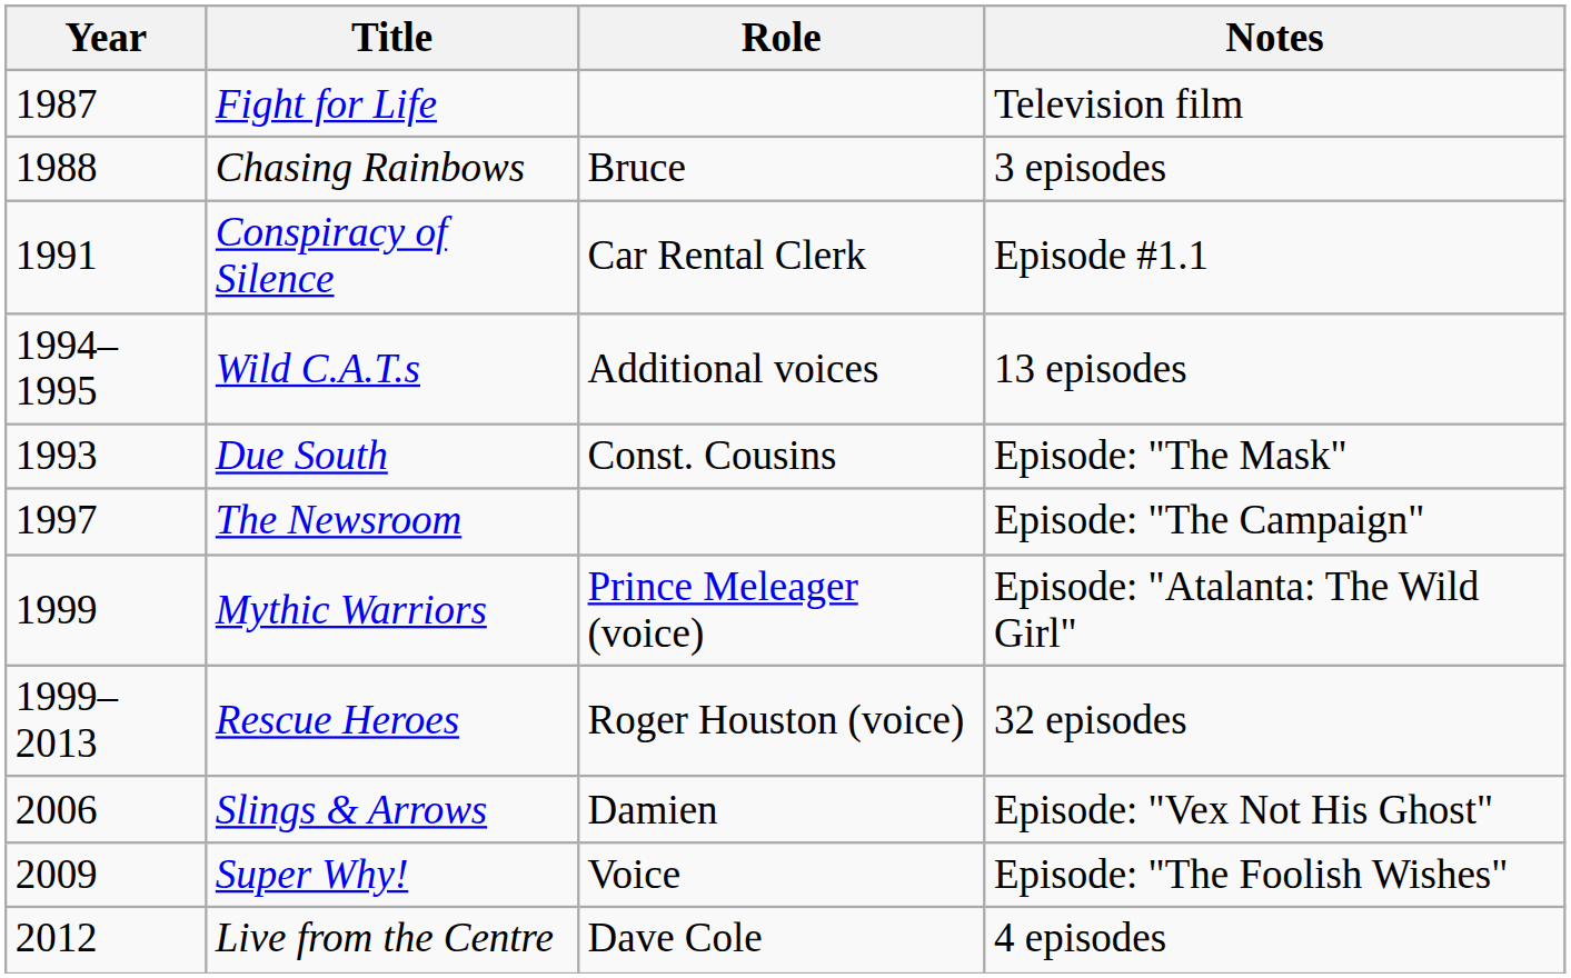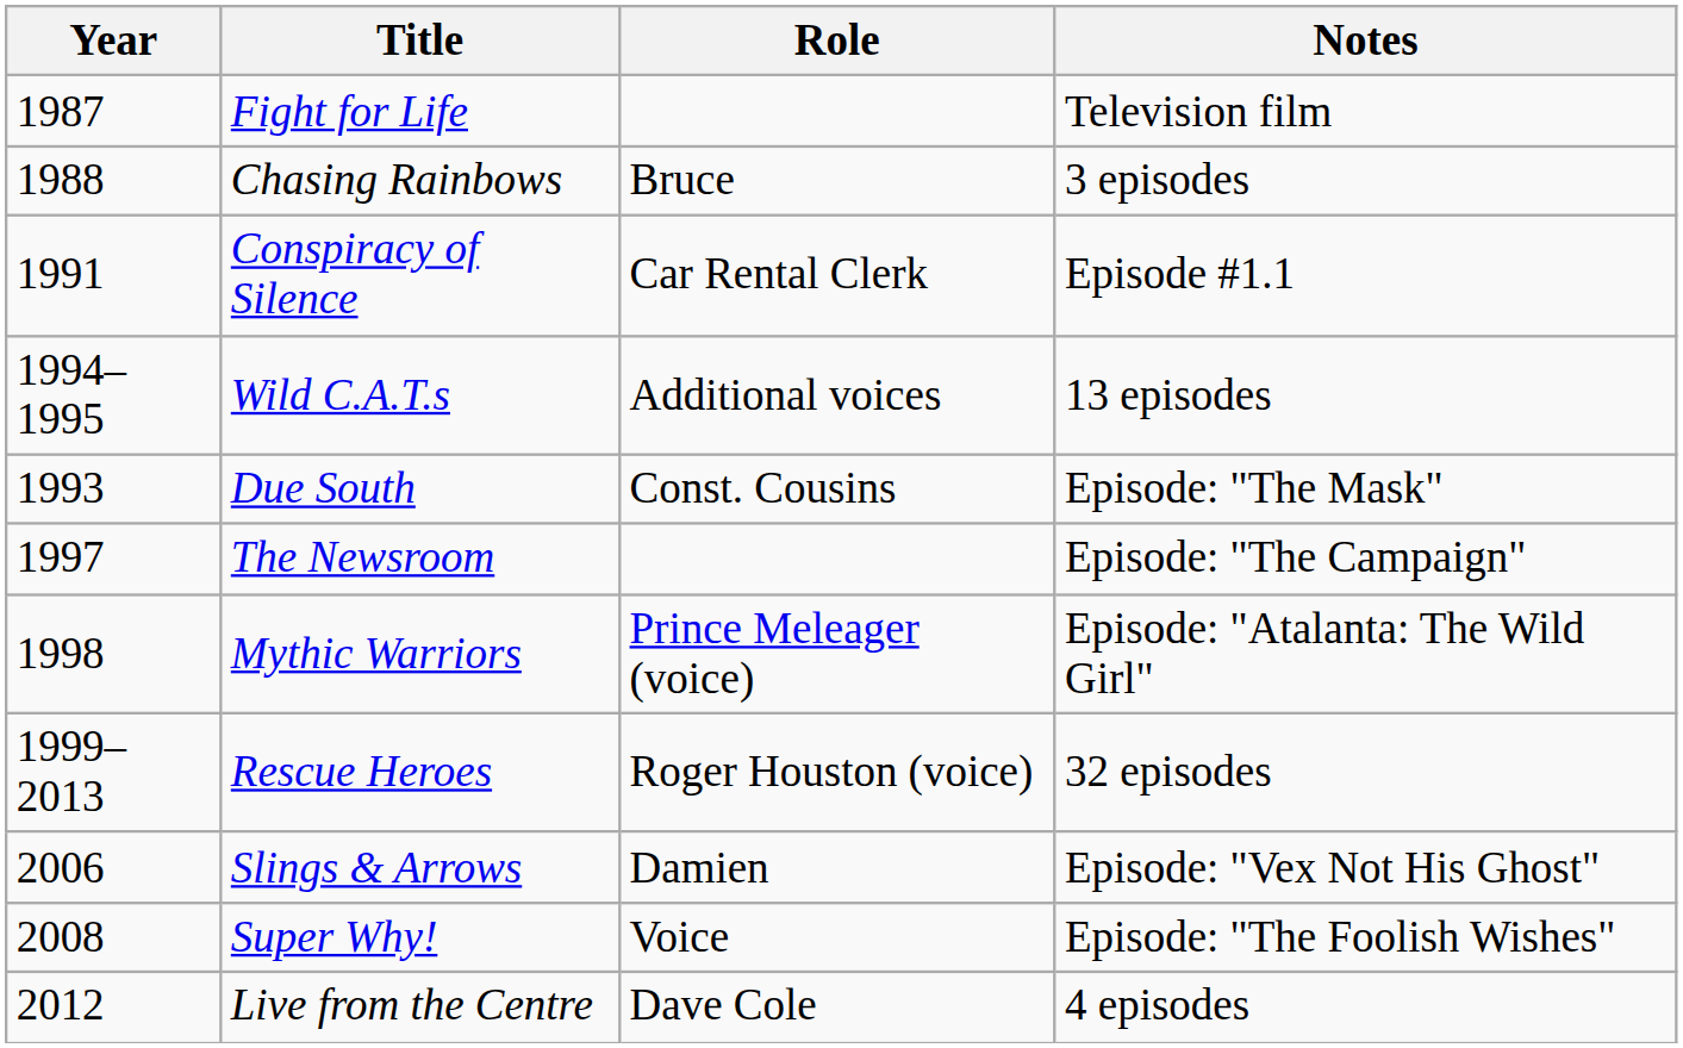 <table class="wikitable sortable">
 <tr>
 <th>Year</th>
 <th>Title</th>
 <th>Role</th>
 <th>Notes</th>
 </tr>
 <tr>
 <td>1987</td>
 <td><a href='#'><em>Fight for Life</em></a></td>
 <td></td>
 <td>Television film</td>
 </tr>
 <tr>
 <td>1988</td>
 <td><em>Chasing Rainbows</em></td>
 <td>Bruce</td>
 <td>3 episodes</td>
 </tr>
 <tr>
 <td>1991</td>
 <td><a href='#'><em>Conspiracy of Silence</em></a></td>
 <td>Car Rental Clerk</td>
 <td>Episode #1.1</td>
 </tr>
 <tr>
 <td>1994–1995</td>
 <td><em><a href='#'>Wild C.A.T.s</a></em></td>
 <td>Additional voices</td>
 <td>13 episodes</td>
 </tr>
 <tr>
 <td>1993</td>
 <td><em><a href='#'>Due South</a></em></td>
 <td>Const. Cousins</td>
 <td>Episode: "The Mask"</td>
 </tr>
 <tr>
 <td>1997</td>
 <td data-sort-value="Newsroom, The"><a href='#'><em>The Newsroom</em></a></td>
 <td></td>
 <td>Episode: "The Campaign"</td>
 </tr>
 <tr>
-<td>1999</td>
+<td>1998</td>
 <td><em><a href='#'>Mythic Warriors</a></em></td>
 <td><a href='#'>Prince Meleager</a> (voice)</td>
 <td>Episode: "Atalanta: The Wild Girl"</td>
 </tr>
 <tr>
 <td>1999–2013</td>
 <td><a href='#'><em>Rescue Heroes</em></a></td>
 <td>Roger Houston (voice)</td>
 <td>32 episodes</td>
 </tr>
 <tr>
 <td>2006</td>
 <td><em><a href='#'>Slings & Arrows</a></em></td>
 <td>Damien</td>
 <td>Episode: "Vex Not His Ghost"</td>
 </tr>
 <tr>
-<td>2009</td>
+<td>2008</td>
 <td><em><a href='#'>Super Why!</a></em></td>
 <td>Voice</td>
 <td>Episode: "The Foolish Wishes"</td>
 </tr>
 <tr>
 <td>2012</td>
 <td><em>Live from the Centre</em></td>
 <td>Dave Cole</td>
 <td>4 episodes</td>
 </tr>
 </table>
